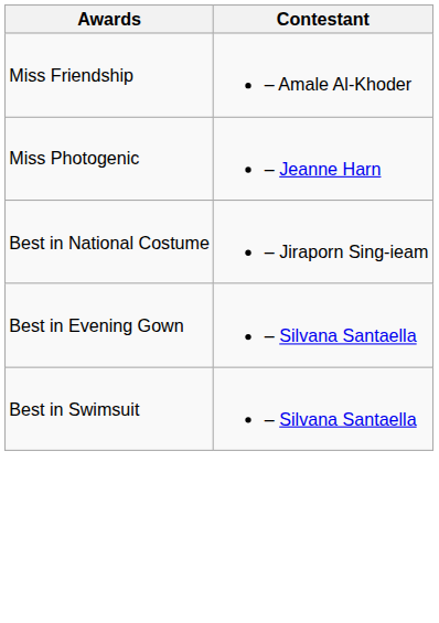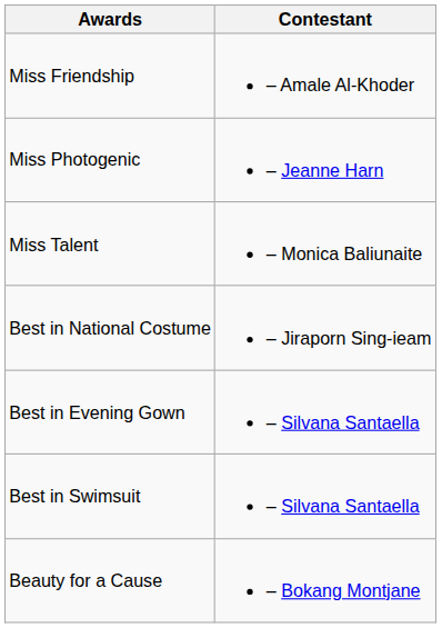 <table class="wikitable sortable" style="font-size:95%;">
 <tr>
 <th>Awards</th>
 <th>Contestant</th>
 </tr>
 <tr>
 <td>Miss Friendship</td>
 <td><br><ul><li> – Amale Al-Khoder</li></ul></td>
 </tr>
 <tr>
 <td>Miss Photogenic</td>
 <td><br><ul><li> – <a href='#'>Jeanne Harn</a></li></ul></td>
 </tr>
 <tr>
+<td>Miss Talent</td>
+<td><br><ul><li> – Monica Baliunaite</li></ul></td>
+</tr>
+<tr>
 <td>Best in National Costume</td>
 <td><br><ul><li> – Jiraporn Sing-ieam</li></ul></td>
 </tr>
 <tr>
 <td>Best in Evening Gown</td>
 <td><br><ul><li> – <a href='#'>Silvana Santaella</a></li></ul></td>
 </tr>
 <tr>
 <td>Best in Swimsuit</td>
 <td><br><ul><li> – <a href='#'>Silvana Santaella</a></li></ul></td>
 </tr>
+<tr>
+<td>Beauty for a Cause</td>
+<td><br><ul><li> – <a href='#'>Bokang Montjane</a></li></ul></td>
+</tr>
 </table>
